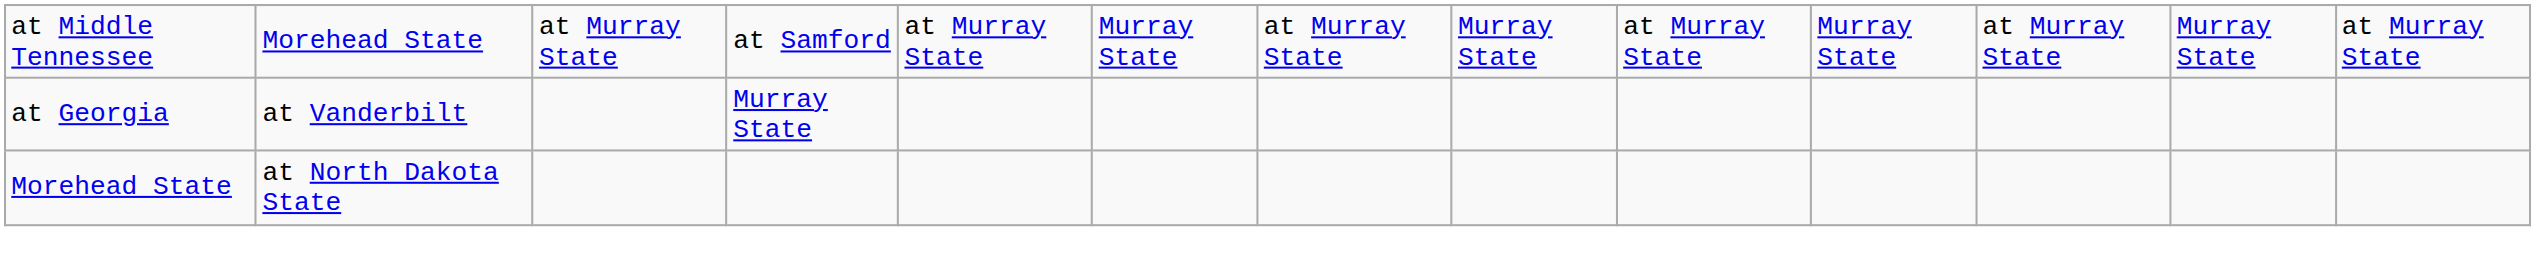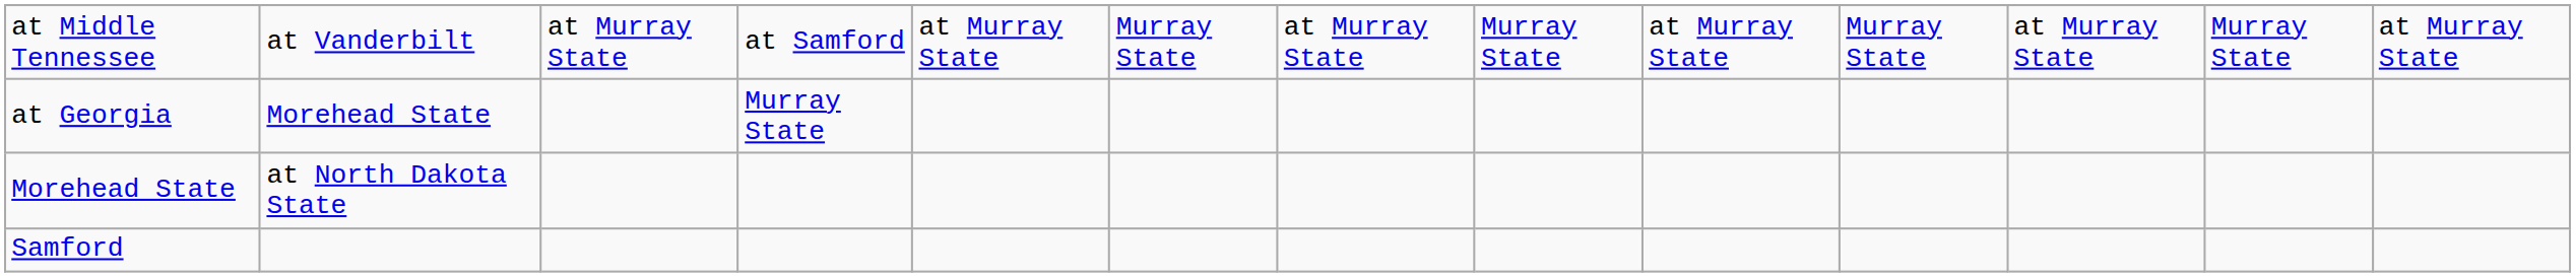 <table class="wikitable">
 <tr>
 </tr>
 <tr>
 <td>at <a href='#'>Middle Tennessee</a></td>
-<td><a href='#'>Morehead State</a></td>
+<td>at <a href='#'>Vanderbilt</a></td>
 <td>at <a href='#'>Murray State</a></td>
 <td>at <a href='#'>Samford</a></td>
 <td>at <a href='#'>Murray State</a></td>
 <td><a href='#'>Murray State</a></td>
 <td>at <a href='#'>Murray State</a></td>
 <td><a href='#'>Murray State</a></td>
 <td>at <a href='#'>Murray State</a></td>
 <td><a href='#'>Murray State</a></td>
 <td>at <a href='#'>Murray State</a></td>
 <td><a href='#'>Murray State</a></td>
 <td>at <a href='#'>Murray State</a></td>
 </tr>
 <tr>
 <td>at <a href='#'>Georgia</a></td>
-<td>at <a href='#'>Vanderbilt</a></td>
+<td><a href='#'>Morehead State</a></td>
 <td></td>
 <td><a href='#'>Murray State</a></td>
 <td></td>
 <td></td>
 <td></td>
 <td></td>
 <td></td>
 <td></td>
 <td></td>
 <td></td>
 <td></td>
 </tr>
 <tr>
 <td><a href='#'>Morehead State</a></td>
 <td>at <a href='#'>North Dakota State</a></td>
 <td></td>
 <td></td>
 <td></td>
 <td></td>
 <td></td>
 <td></td>
 <td></td>
 <td></td>
 <td></td>
 <td></td>
 <td></td>
 </tr>
+<tr>
+<td><a href='#'>Samford</a></td>
+<td></td>
+<td></td>
+<td></td>
+<td></td>
+<td></td>
+<td></td>
+<td></td>
+<td></td>
+<td></td>
+<td></td>
+<td></td>
+<td></td>
+</tr>
 </table>
